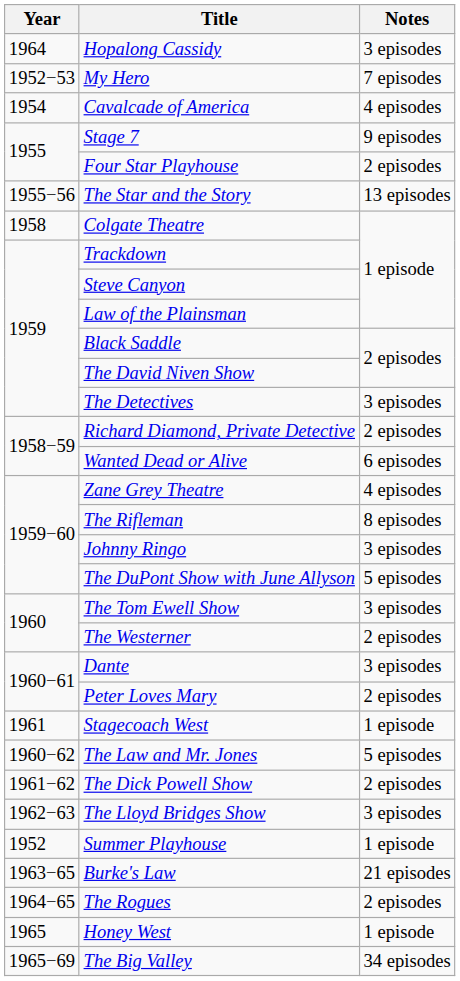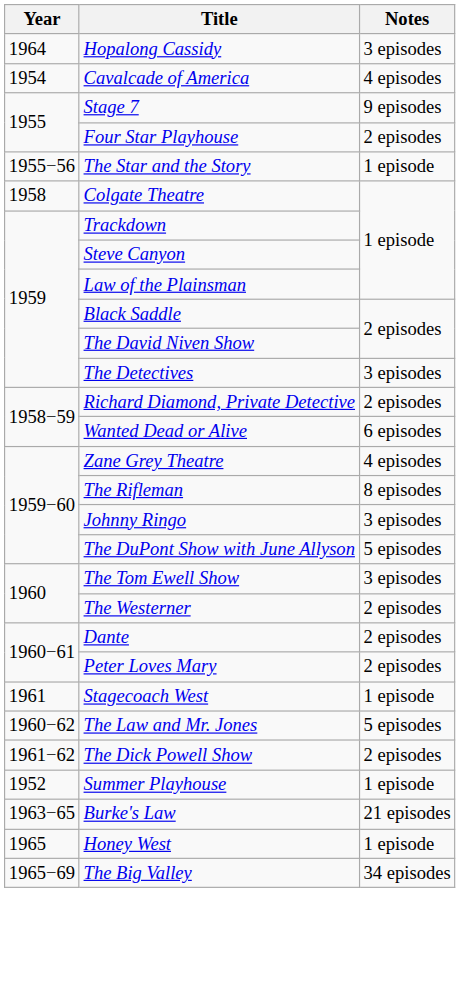 <table class="wikitable">
 <tr>
 <th>Year</th>
 <th>Title</th>
 <th>Notes</th>
 </tr>
 <tr>
 <td>1964</td>
 <td><em><a href='#'>Hopalong Cassidy</a></em></td>
 <td>3 episodes</td>
-</tr>
-<tr>
-<td>1952−53</td>
-<td><em><a href='#'>My Hero</a></em></td>
-<td>7 episodes</td>
 </tr>
 <tr>
 <td>1954</td>
 <td><em><a href='#'>Cavalcade of America</a></em></td>
 <td>4 episodes</td>
 </tr>
 <tr>
 <td rowspan=2>1955</td>
 <td><em><a href='#'>Stage 7</a></em></td>
 <td>9 episodes</td>
 </tr>
 <tr>
 <td><em><a href='#'>Four Star Playhouse</a></em></td>
 <td>2 episodes</td>
 </tr>
 <tr>
 <td>1955−56</td>
 <td><em><a href='#'>The Star and the Story</a></em></td>
-<td>13 episodes</td>
+<td>1 episode</td>
 </tr>
 <tr>
 <td>1958</td>
 <td><em><a href='#'>Colgate Theatre</a></em></td>
 <td rowspan=4>1 episode</td>
 </tr>
 <tr>
 <td rowspan=6>1959</td>
 <td><em><a href='#'>Trackdown</a></em></td>
 </tr>
 <tr>
 <td><em><a href='#'>Steve Canyon</a></em></td>
 </tr>
 <tr>
 <td><em><a href='#'>Law of the Plainsman</a></em></td>
 </tr>
 <tr>
 <td><em><a href='#'>Black Saddle</a></em></td>
 <td rowspan=2>2 episodes</td>
 </tr>
 <tr>
 <td><em><a href='#'>The David Niven Show</a></em></td>
 </tr>
 <tr>
 <td><em><a href='#'>The Detectives</a></em></td>
 <td>3 episodes</td>
 </tr>
 <tr>
 <td rowspan=2>1958−59</td>
 <td><em><a href='#'>Richard Diamond, Private Detective</a></em></td>
 <td>2 episodes</td>
 </tr>
 <tr>
 <td><em><a href='#'>Wanted Dead or Alive</a></em></td>
 <td>6 episodes</td>
 </tr>
 <tr>
 <td rowspan=4>1959−60</td>
 <td><em><a href='#'>Zane Grey Theatre</a></em></td>
 <td>4 episodes</td>
 </tr>
 <tr>
 <td><em><a href='#'>The Rifleman</a></em></td>
 <td>8 episodes</td>
 </tr>
 <tr>
 <td><em><a href='#'>Johnny Ringo</a></em></td>
 <td>3 episodes</td>
 </tr>
 <tr>
 <td><em><a href='#'>The DuPont Show with June Allyson</a></em></td>
 <td>5 episodes</td>
 </tr>
 <tr>
 <td rowspan=2>1960</td>
 <td><em><a href='#'>The Tom Ewell Show</a></em></td>
 <td>3 episodes</td>
 </tr>
 <tr>
 <td><em><a href='#'>The Westerner</a></em></td>
 <td>2 episodes</td>
 </tr>
 <tr>
 <td rowspan=2>1960−61</td>
 <td><em><a href='#'>Dante</a></em></td>
-<td>3 episodes</td>
+<td>2 episodes</td>
 </tr>
 <tr>
 <td><em><a href='#'>Peter Loves Mary</a></em></td>
 <td>2 episodes</td>
 </tr>
 <tr>
 <td>1961</td>
 <td><em><a href='#'>Stagecoach West</a></em></td>
 <td>1 episode</td>
 </tr>
 <tr>
 <td>1960−62</td>
 <td><em><a href='#'>The Law and Mr. Jones</a></em></td>
 <td>5 episodes</td>
 </tr>
 <tr>
 <td>1961−62</td>
 <td><em><a href='#'>The Dick Powell Show</a></em></td>
 <td>2 episodes</td>
 </tr>
 <tr>
-<td>1962−63</td>
-<td><em><a href='#'>The Lloyd Bridges Show</a></em></td>
-<td>3 episodes</td>
-</tr>
-<tr>
 <td>1952</td>
 <td><em><a href='#'>Summer Playhouse</a></em></td>
 <td>1 episode</td>
 </tr>
 <tr>
 <td>1963−65</td>
 <td><em><a href='#'>Burke's Law</a></em></td>
 <td>21 episodes</td>
-</tr>
-<tr>
-<td>1964−65</td>
-<td><em><a href='#'>The Rogues</a></em></td>
-<td>2 episodes</td>
 </tr>
 <tr>
 <td>1965</td>
 <td><em><a href='#'>Honey West</a></em></td>
 <td>1 episode</td>
 </tr>
 <tr>
 <td>1965−69</td>
 <td><em><a href='#'>The Big Valley</a></em></td>
 <td>34 episodes</td>
 </tr>
 </table>
